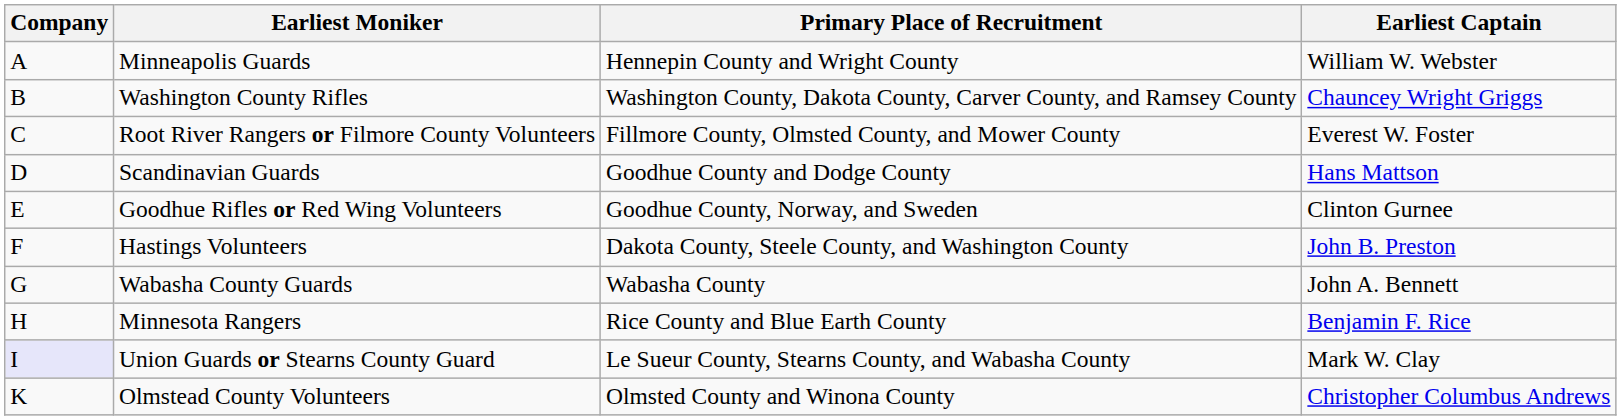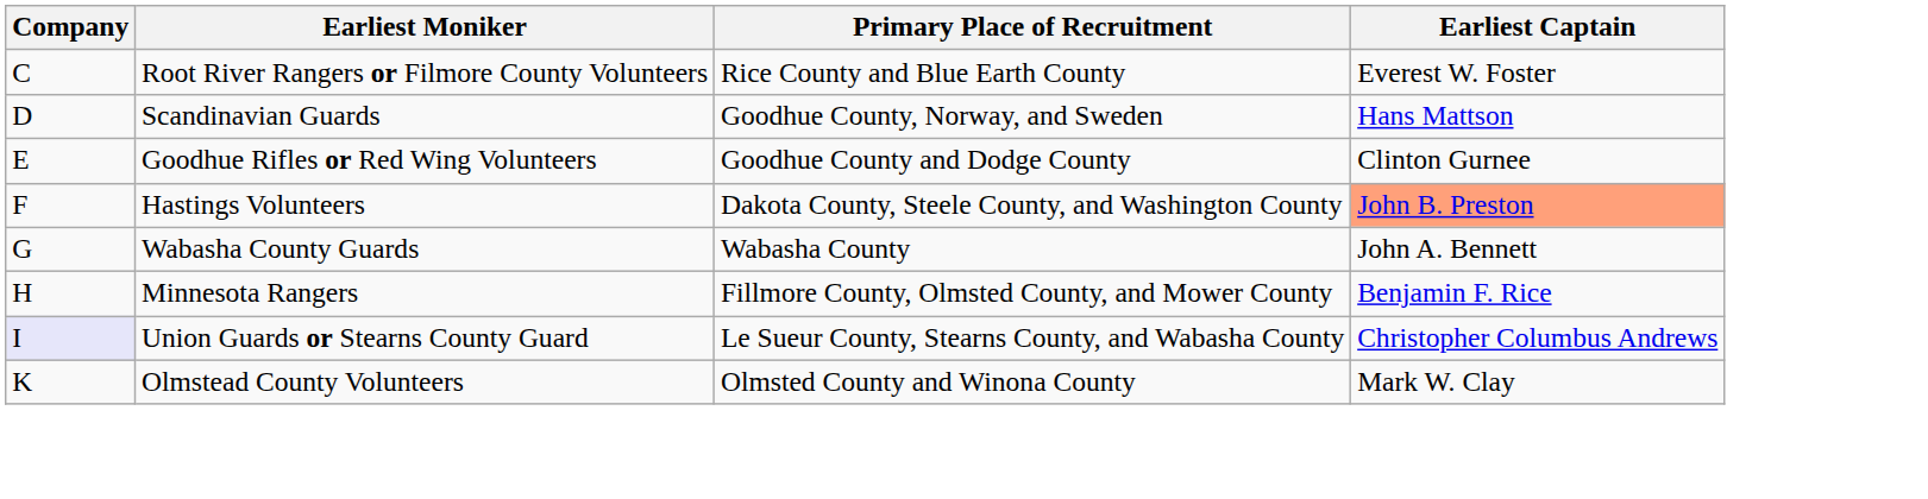 <table class="wikitable">
 <tr>
 <th>Company</th>
 <th>Earliest Moniker</th>
 <th>Primary Place of Recruitment</th>
 <th>Earliest Captain</th>
 </tr>
 <tr>
-<td>A</td>
-<td>Minneapolis Guards</td>
-<td>Hennepin County and Wright County</td>
-<td>William W. Webster</td>
-</tr>
-<tr>
-<td>B</td>
-<td>Washington County Rifles</td>
-<td>Washington County, Dakota County, Carver County, and Ramsey County</td>
-<td><a href='#'>Chauncey Wright Griggs</a></td>
-</tr>
-<tr>
 <td>C</td>
 <td>Root River Rangers  <strong>or</strong> Filmore County Volunteers</td>
-<td>Fillmore County, Olmsted County, and Mower County</td>
+<td>Rice County and Blue Earth County</td>
 <td>Everest W. Foster</td>
 </tr>
 <tr>
 <td>D</td>
 <td>Scandinavian Guards</td>
-<td>Goodhue County and Dodge County</td>
+<td>Goodhue County, Norway, and Sweden</td>
 <td><a href='#'>Hans Mattson</a></td>
 </tr>
 <tr>
 <td>E</td>
 <td>Goodhue Rifles <strong>or</strong> Red Wing Volunteers</td>
-<td>Goodhue County, Norway, and Sweden</td>
+<td>Goodhue County and Dodge County</td>
 <td>Clinton Gurnee</td>
 </tr>
 <tr>
 <td>F</td>
 <td>Hastings Volunteers</td>
 <td>Dakota County, Steele County, and Washington County</td>
-<td><a href='#'>John B. Preston</a></td>
+<td style="background: lightsalmon;"><a href='#'>John B. Preston</a></td>
 </tr>
 <tr>
 <td>G</td>
 <td>Wabasha County Guards</td>
 <td>Wabasha County</td>
 <td>John A. Bennett</td>
 </tr>
 <tr>
 <td>H</td>
 <td>Minnesota Rangers</td>
-<td>Rice County and Blue Earth County</td>
+<td>Fillmore County, Olmsted County, and Mower County</td>
 <td><a href='#'>Benjamin F. Rice</a></td>
 </tr>
 <tr>
 <td style="background: lavender;">I</td>
 <td>Union Guards <strong>or</strong> Stearns County Guard</td>
 <td>Le Sueur County, Stearns County, and Wabasha County</td>
-<td>Mark W. Clay</td>
+<td><a href='#'>Christopher Columbus Andrews</a></td>
 </tr>
 <tr>
 <td>K</td>
 <td>Olmstead County Volunteers</td>
 <td>Olmsted County and Winona County</td>
-<td><a href='#'>Christopher Columbus Andrews</a></td>
+<td>Mark W. Clay</td>
 </tr>
 </table>
